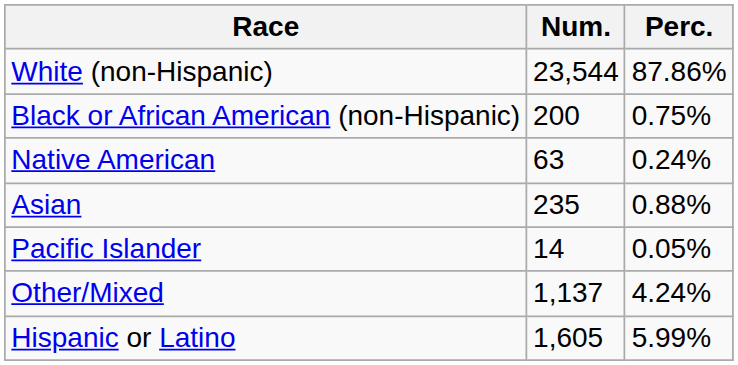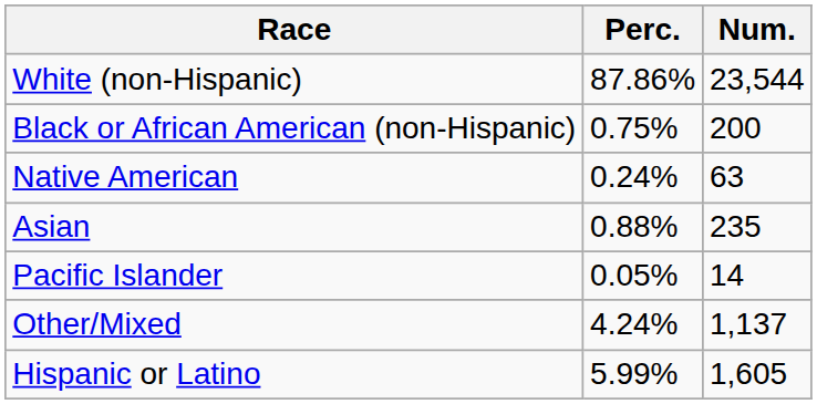 <table class="wikitable">
 <tr>
 <th>Race</th>
+<th>Perc.</th>
 <th>Num.</th>
-<th>Perc.</th>
 </tr>
 <tr>
 <td><a href='#'>White</a> (non-Hispanic)</td>
+<td>87.86%</td>
 <td>23,544</td>
-<td>87.86%</td>
 </tr>
 <tr>
 <td><a href='#'>Black or African American</a> (non-Hispanic)</td>
+<td>0.75%</td>
 <td>200</td>
-<td>0.75%</td>
 </tr>
 <tr>
 <td><a href='#'>Native American</a></td>
+<td>0.24%</td>
 <td>63</td>
-<td>0.24%</td>
 </tr>
 <tr>
 <td><a href='#'>Asian</a></td>
+<td>0.88%</td>
 <td>235</td>
-<td>0.88%</td>
 </tr>
 <tr>
 <td><a href='#'>Pacific Islander</a></td>
+<td>0.05%</td>
 <td>14</td>
-<td>0.05%</td>
 </tr>
 <tr>
 <td><a href='#'>Other/Mixed</a></td>
+<td>4.24%</td>
 <td>1,137</td>
-<td>4.24%</td>
 </tr>
 <tr>
 <td><a href='#'>Hispanic</a> or <a href='#'>Latino</a></td>
+<td>5.99%</td>
 <td>1,605</td>
-<td>5.99%</td>
 </tr>
 </table>
